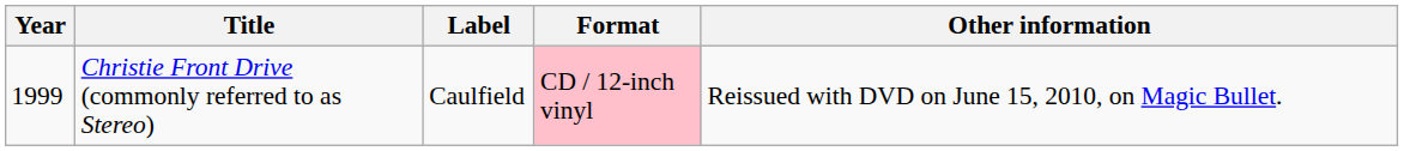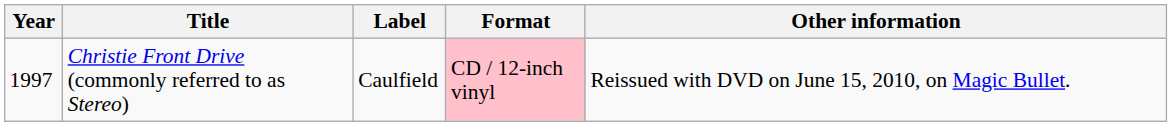 <table class="wikitable">
 <tr>
 <th width=5%>Year</th>
 <th width=25%>Title</th>
 <th width=8%>Label</th>
 <th width=12%>Format</th>
 <th>Other information</th>
 </tr>
 <tr>
-<td>1999</td>
+<td>1997</td>
 <td><em><a href='#'>Christie Front Drive</a></em> (commonly referred to as <em>Stereo</em>)</td>
 <td>Caulfield</td>
 <td style="background: pink;">CD / 12-inch vinyl</td>
 <td>Reissued with DVD on June 15, 2010, on <a href='#'>Magic Bullet</a>.</td>
 </tr>
 </table>
